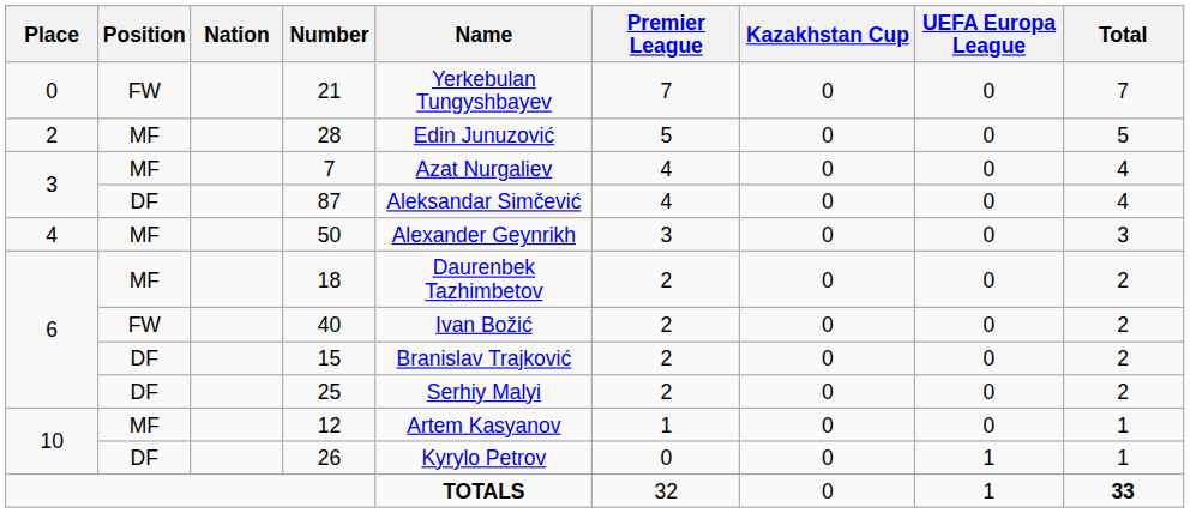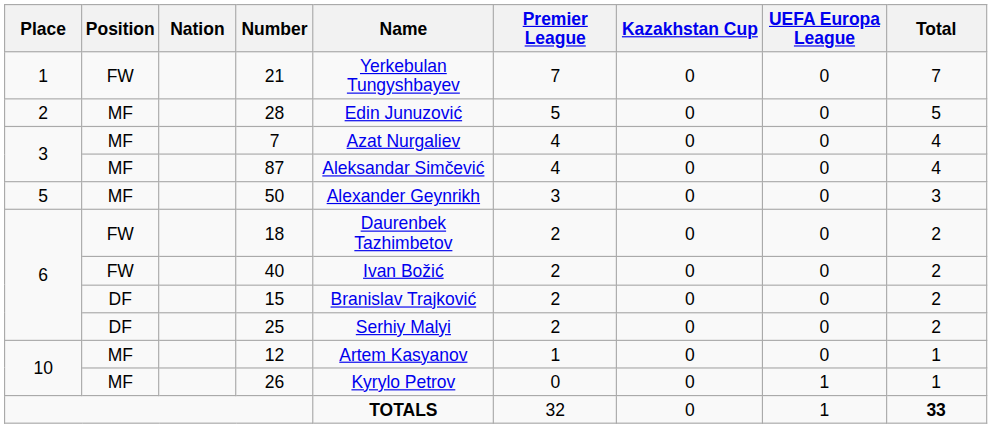 <table class="wikitable" style="font-size: 95%; text-align: center;">
 <tr>
 <th width=60>Place</th>
 <th width=60>Position</th>
 <th width=60>Nation</th>
 <th width=60>Number</th>
 <th width=150>Name</th>
 <th width=100><a href='#'>Premier League</a></th>
 <th width=120><a href='#'>Kazakhstan Cup</a></th>
 <th width=100><a href='#'>UEFA Europa League</a></th>
 <th width=80><strong>Total</strong></th>
 </tr>
 <tr>
-<td>0</td>
+<td>1</td>
 <td>FW</td>
 <td></td>
 <td>21</td>
 <td><a href='#'>Yerkebulan Tungyshbayev</a></td>
 <td>7</td>
 <td>0</td>
 <td>0</td>
 <td>7</td>
 </tr>
 <tr>
 <td>2</td>
 <td>MF</td>
 <td></td>
 <td>28</td>
 <td><a href='#'>Edin Junuzović</a></td>
 <td>5</td>
 <td>0</td>
 <td>0</td>
 <td>5</td>
 </tr>
 <tr>
 <td rowspan="2">3</td>
 <td>MF</td>
 <td></td>
 <td>7</td>
 <td><a href='#'>Azat Nurgaliev</a></td>
 <td>4</td>
 <td>0</td>
 <td>0</td>
 <td>4</td>
 </tr>
 <tr>
-<td>DF</td>
+<td>MF</td>
 <td></td>
 <td>87</td>
 <td><a href='#'>Aleksandar Simčević</a></td>
 <td>4</td>
 <td>0</td>
 <td>0</td>
 <td>4</td>
 </tr>
 <tr>
-<td>4</td>
+<td>5</td>
 <td>MF</td>
 <td></td>
 <td>50</td>
 <td><a href='#'>Alexander Geynrikh</a></td>
 <td>3</td>
 <td>0</td>
 <td>0</td>
 <td>3</td>
 </tr>
 <tr>
 <td rowspan="4">6</td>
-<td>MF</td>
+<td>FW</td>
 <td></td>
 <td>18</td>
 <td><a href='#'>Daurenbek Tazhimbetov</a></td>
 <td>2</td>
 <td>0</td>
 <td>0</td>
 <td>2</td>
 </tr>
 <tr>
 <td>FW</td>
 <td></td>
 <td>40</td>
 <td><a href='#'>Ivan Božić</a></td>
 <td>2</td>
 <td>0</td>
 <td>0</td>
 <td>2</td>
 </tr>
 <tr>
 <td>DF</td>
 <td></td>
 <td>15</td>
 <td><a href='#'>Branislav Trajković</a></td>
 <td>2</td>
 <td>0</td>
 <td>0</td>
 <td>2</td>
 </tr>
 <tr>
 <td>DF</td>
 <td></td>
 <td>25</td>
 <td><a href='#'>Serhiy Malyi</a></td>
 <td>2</td>
 <td>0</td>
 <td>0</td>
 <td>2</td>
 </tr>
 <tr>
 <td rowspan="2">10</td>
 <td>MF</td>
 <td></td>
 <td>12</td>
 <td><a href='#'>Artem Kasyanov</a></td>
 <td>1</td>
 <td>0</td>
 <td>0</td>
 <td>1</td>
 </tr>
 <tr>
-<td>DF</td>
+<td>MF</td>
 <td></td>
 <td>26</td>
 <td><a href='#'>Kyrylo Petrov</a></td>
 <td>0</td>
 <td>0</td>
 <td>1</td>
 <td>1</td>
 </tr>
 <tr>
 <td colspan="4"></td>
 <td><strong>TOTALS</strong></td>
 <td>32</td>
 <td>0</td>
 <td>1</td>
 <td><strong>33</strong></td>
 </tr>
 </table>
